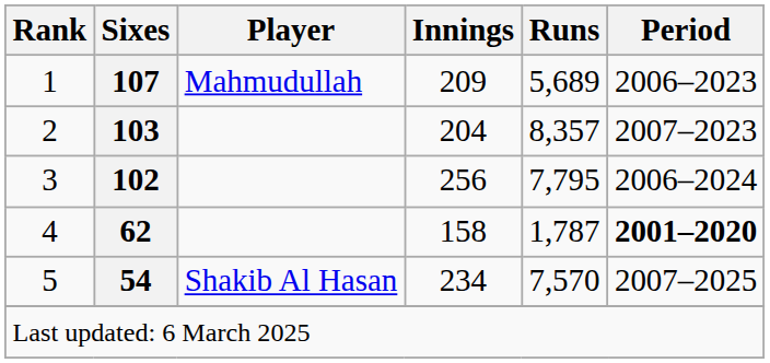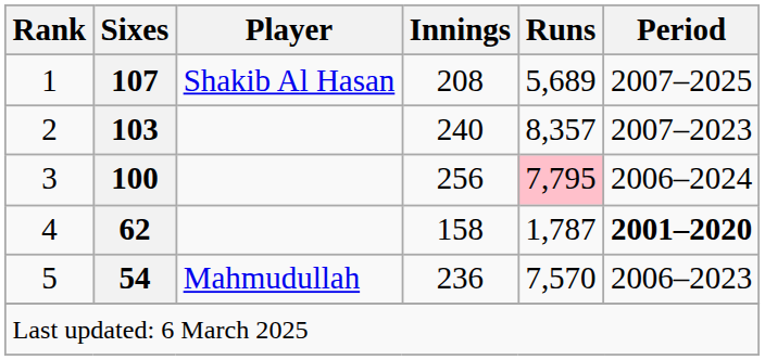 <table class="wikitable plainrowheaders sortable">
 <tr>
 <th scope=col>Rank</th>
 <th scope=col>Sixes</th>
 <th scope=col>Player</th>
 <th scope=col>Innings</th>
 <th scope=col>Runs</th>
 <th scope=col>Period</th>
 </tr>
 <tr>
 <td align=center>1</td>
 <th scope=row style=text-align:center;>107</th>
-<td><a href='#'>Mahmudullah</a></td>
-<td align=center>209</td>
+<td><a href='#'>Shakib Al Hasan</a></td>
+<td align=center>208</td>
 <td align=center>5,689</td>
-<td>2006–2023</td>
+<td>2007–2025</td>
 </tr>
 <tr>
 <td align=center>2</td>
 <th scope=row style="text-align:center;">103</th>
 <td></td>
-<td align=center>204</td>
+<td align=center>240</td>
 <td align=center>8,357</td>
 <td>2007–2023</td>
 </tr>
 <tr>
 <td align=center>3</td>
-<th scope=row style=text-align:center;>102</th>
+<th scope=row style=text-align:center;>100</th>
 <td></td>
 <td align=center>256</td>
-<td align=center>7,795</td>
+<td align=center style="background: pink;">7,795</td>
 <td>2006–2024</td>
 </tr>
 <tr>
 <td align=center>4</td>
 <th scope=row style=text-align:center;>62</th>
 <td></td>
 <td align=center>158</td>
 <td align=center>1,787</td>
 <td><strong>2001–2020</strong></td>
 </tr>
 <tr>
 <td align=center>5</td>
 <th scope=row style=text-align:center;>54</th>
-<td><a href='#'>Shakib Al Hasan</a></td>
-<td align=center>234</td>
+<td><a href='#'>Mahmudullah</a></td>
+<td align=center>236</td>
 <td align=center>7,570</td>
-<td>2007–2025</td>
+<td>2006–2023</td>
 </tr>
 <tr>
 </tr>
 <tr class=sortbottom>
 <td colspan=6><small>Last updated: 6 March 2025</small></td>
 </tr>
 </table>
